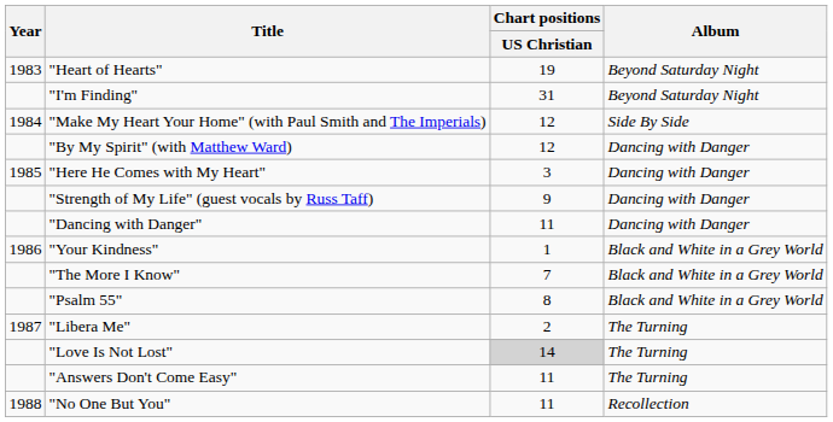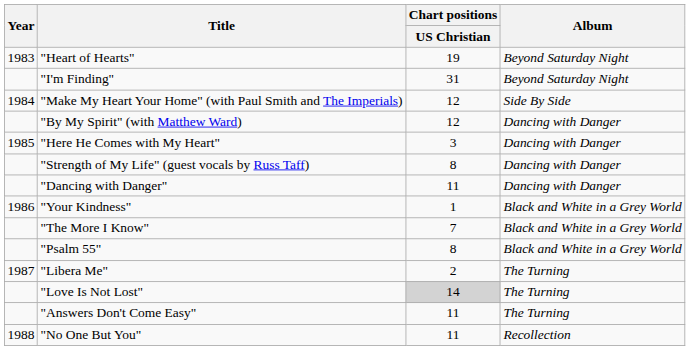 <table class="wikitable">
 <tr>
 <th rowspan="2">Year</th>
 <th rowspan="2">Title</th>
 <th>Chart positions</th>
 <th rowspan="2">Album</th>
 </tr>
 <tr>
 <th>US Christian</th>
 </tr>
 <tr>
 <td>1983</td>
 <td>"Heart of Hearts"</td>
 <td style="text-align:center;">19</td>
 <td><em>Beyond Saturday Night</em></td>
 </tr>
 <tr>
 <td></td>
 <td>"I'm Finding"</td>
 <td style="text-align:center;">31</td>
 <td><em>Beyond Saturday Night</em></td>
 </tr>
 <tr>
 <td>1984</td>
 <td>"Make My Heart Your Home" (with Paul Smith and <a href='#'>The Imperials</a>)</td>
 <td style="text-align:center;">12</td>
 <td><em>Side By Side</em></td>
 </tr>
 <tr>
 <td></td>
 <td>"By My Spirit" (with <a href='#'>Matthew Ward</a>)</td>
 <td style="text-align:center;">12</td>
 <td><em>Dancing with Danger</em></td>
 </tr>
 <tr>
 <td>1985</td>
 <td>"Here He Comes with My Heart"</td>
 <td style="text-align:center;">3</td>
 <td><em>Dancing with Danger</em></td>
 </tr>
 <tr>
 <td></td>
 <td>"Strength of My Life" (guest vocals by <a href='#'>Russ Taff</a>)</td>
-<td style="text-align:center;">9</td>
+<td style="text-align:center;">8</td>
 <td><em>Dancing with Danger</em></td>
 </tr>
 <tr>
 <td></td>
 <td>"Dancing with Danger"</td>
 <td style="text-align:center;">11</td>
 <td><em>Dancing with Danger</em></td>
 </tr>
 <tr>
 <td>1986</td>
 <td>"Your Kindness"</td>
 <td style="text-align:center;">1</td>
 <td><em>Black and White in a Grey World</em></td>
 </tr>
 <tr>
 <td></td>
 <td>"The More I Know"</td>
 <td style="text-align:center;">7</td>
 <td><em>Black and White in a Grey World</em></td>
 </tr>
 <tr>
 <td></td>
 <td>"Psalm 55"</td>
 <td style="text-align:center;">8</td>
 <td><em>Black and White in a Grey World</em></td>
 </tr>
 <tr>
 <td>1987</td>
 <td>"Libera Me"</td>
 <td style="text-align:center;">2</td>
 <td><em>The Turning</em></td>
 </tr>
 <tr>
 <td></td>
 <td>"Love Is Not Lost"</td>
 <td style="background: lightgrey; text-align:center;">14</td>
 <td><em>The Turning</em></td>
 </tr>
 <tr>
 <td></td>
 <td>"Answers Don't Come Easy"</td>
 <td style="text-align:center;">11</td>
 <td><em>The Turning</em></td>
 </tr>
 <tr>
 <td>1988</td>
 <td>"No One But You"</td>
 <td style="text-align:center;">11</td>
 <td><em>Recollection</em></td>
 </tr>
 </table>
